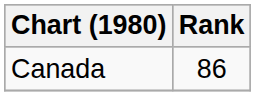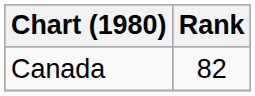 <table class="wikitable">
 <tr>
 <th>Chart (1980)</th>
 <th style="text-align:center;">Rank</th>
 </tr>
 <tr>
 <td>Canada </td>
-<td style="text-align:center;">86</td>
+<td style="text-align:center;">82</td>
 </tr>
 <tr>
 </tr>
 </table>
